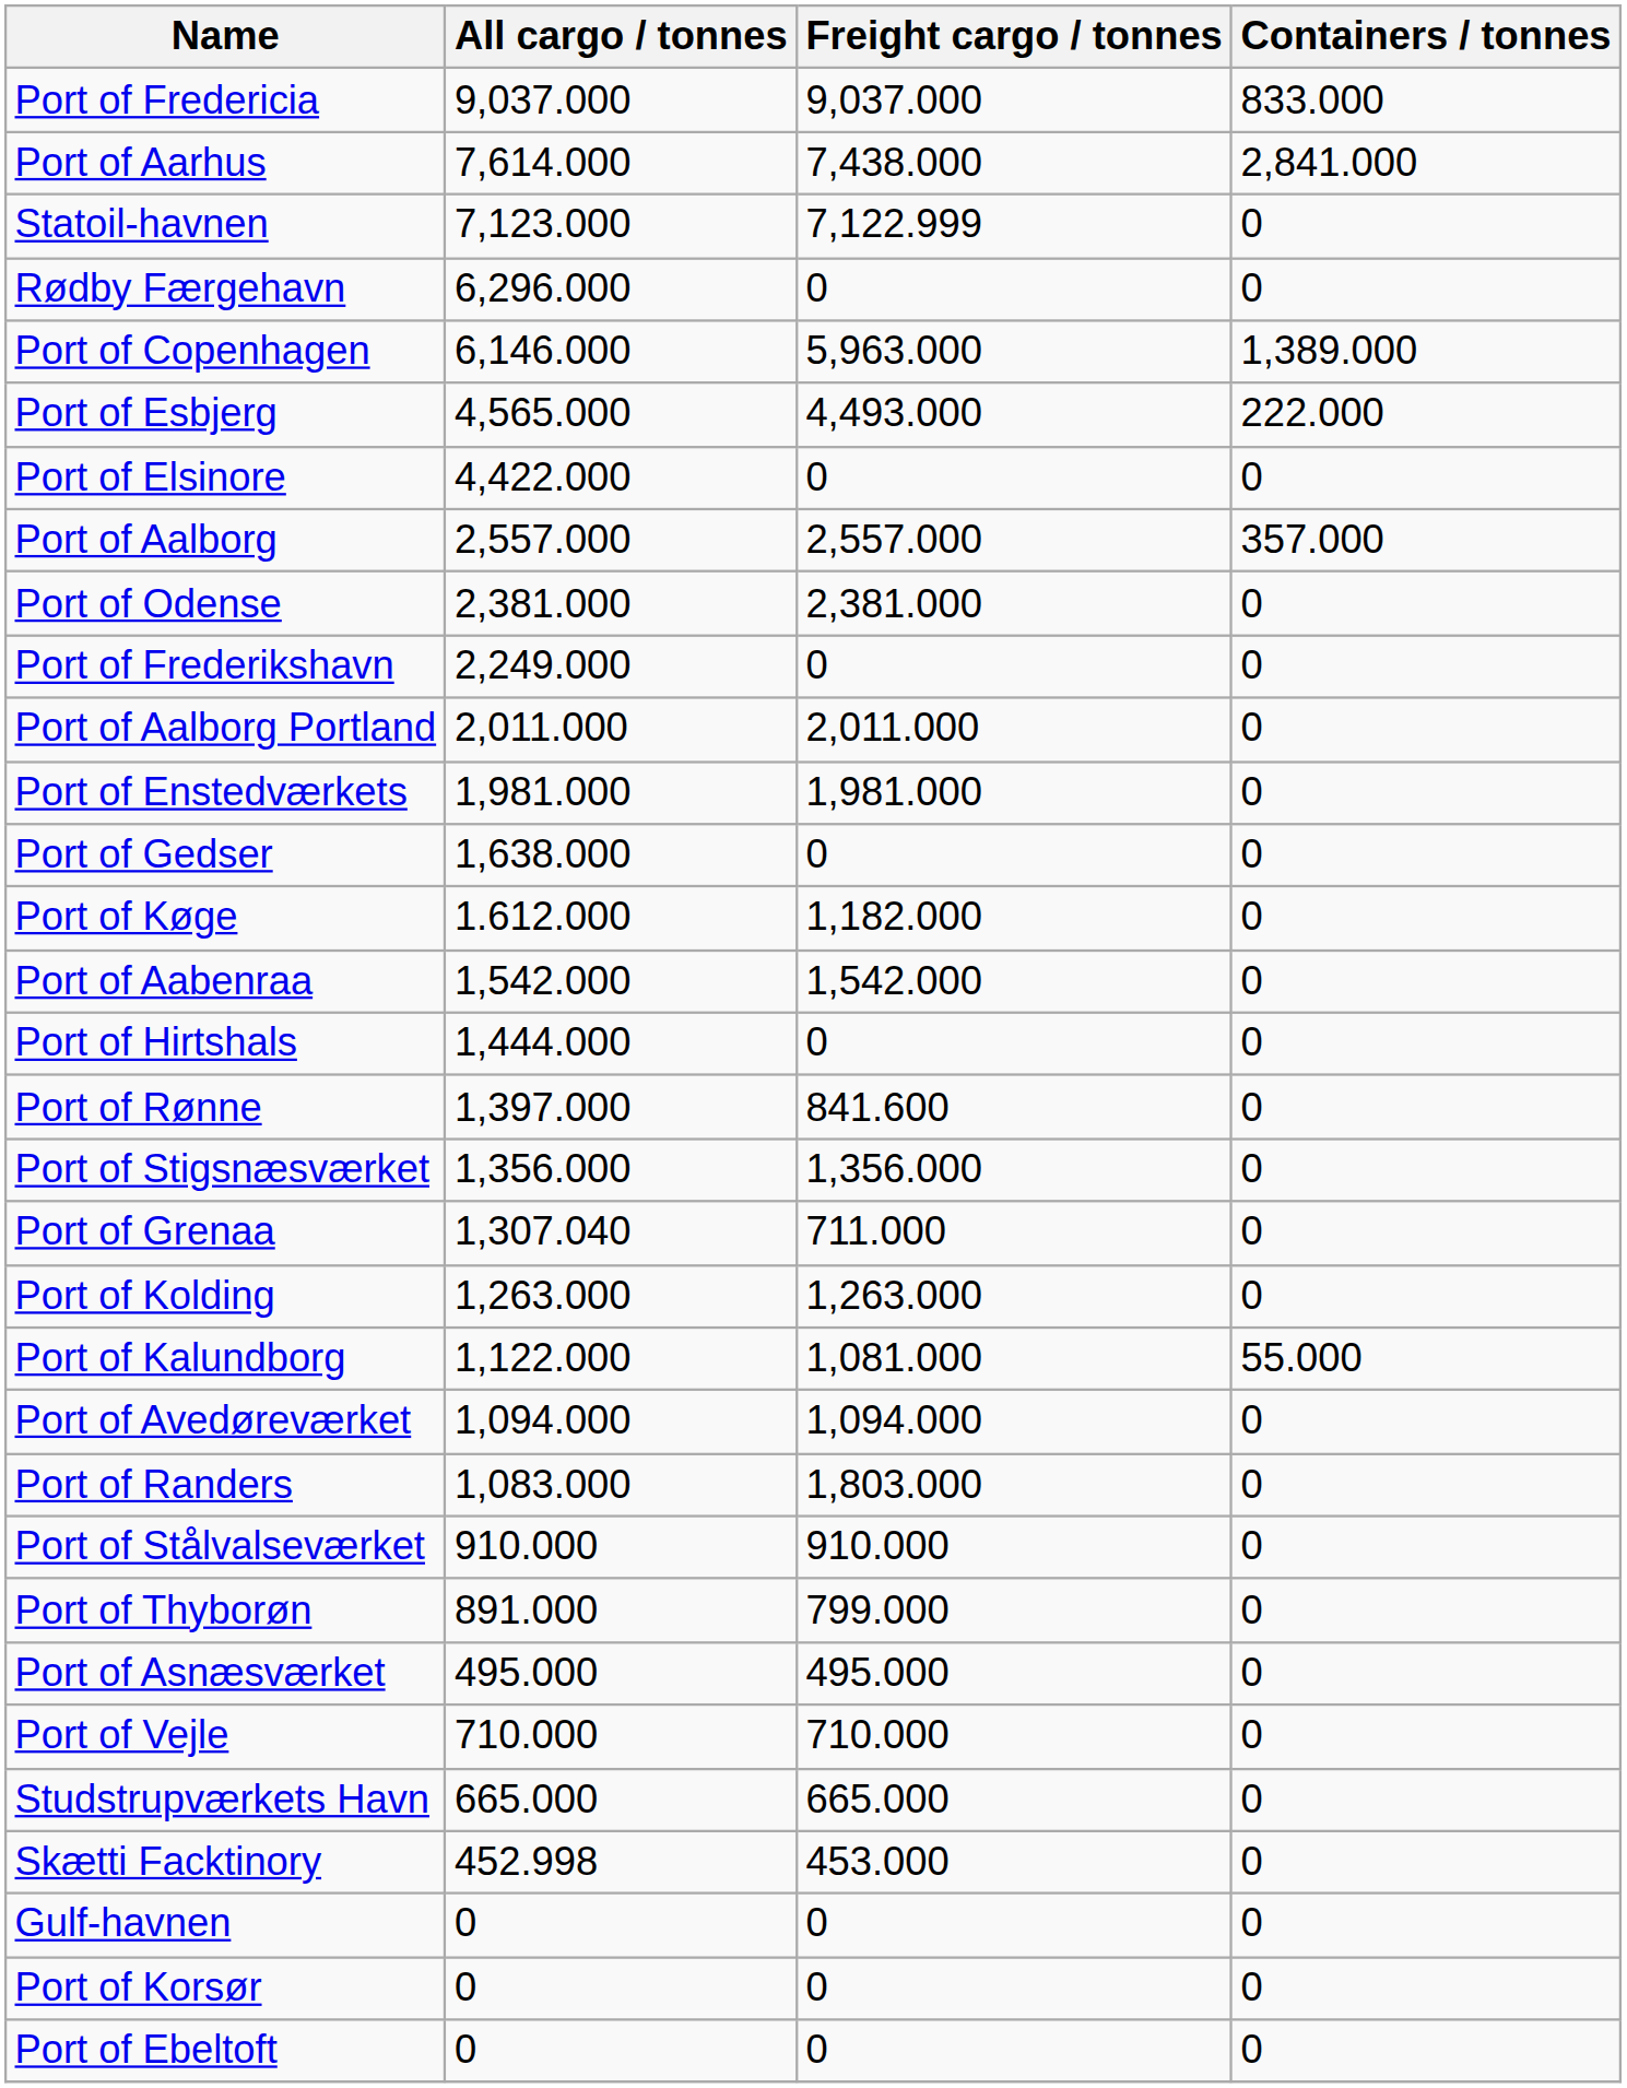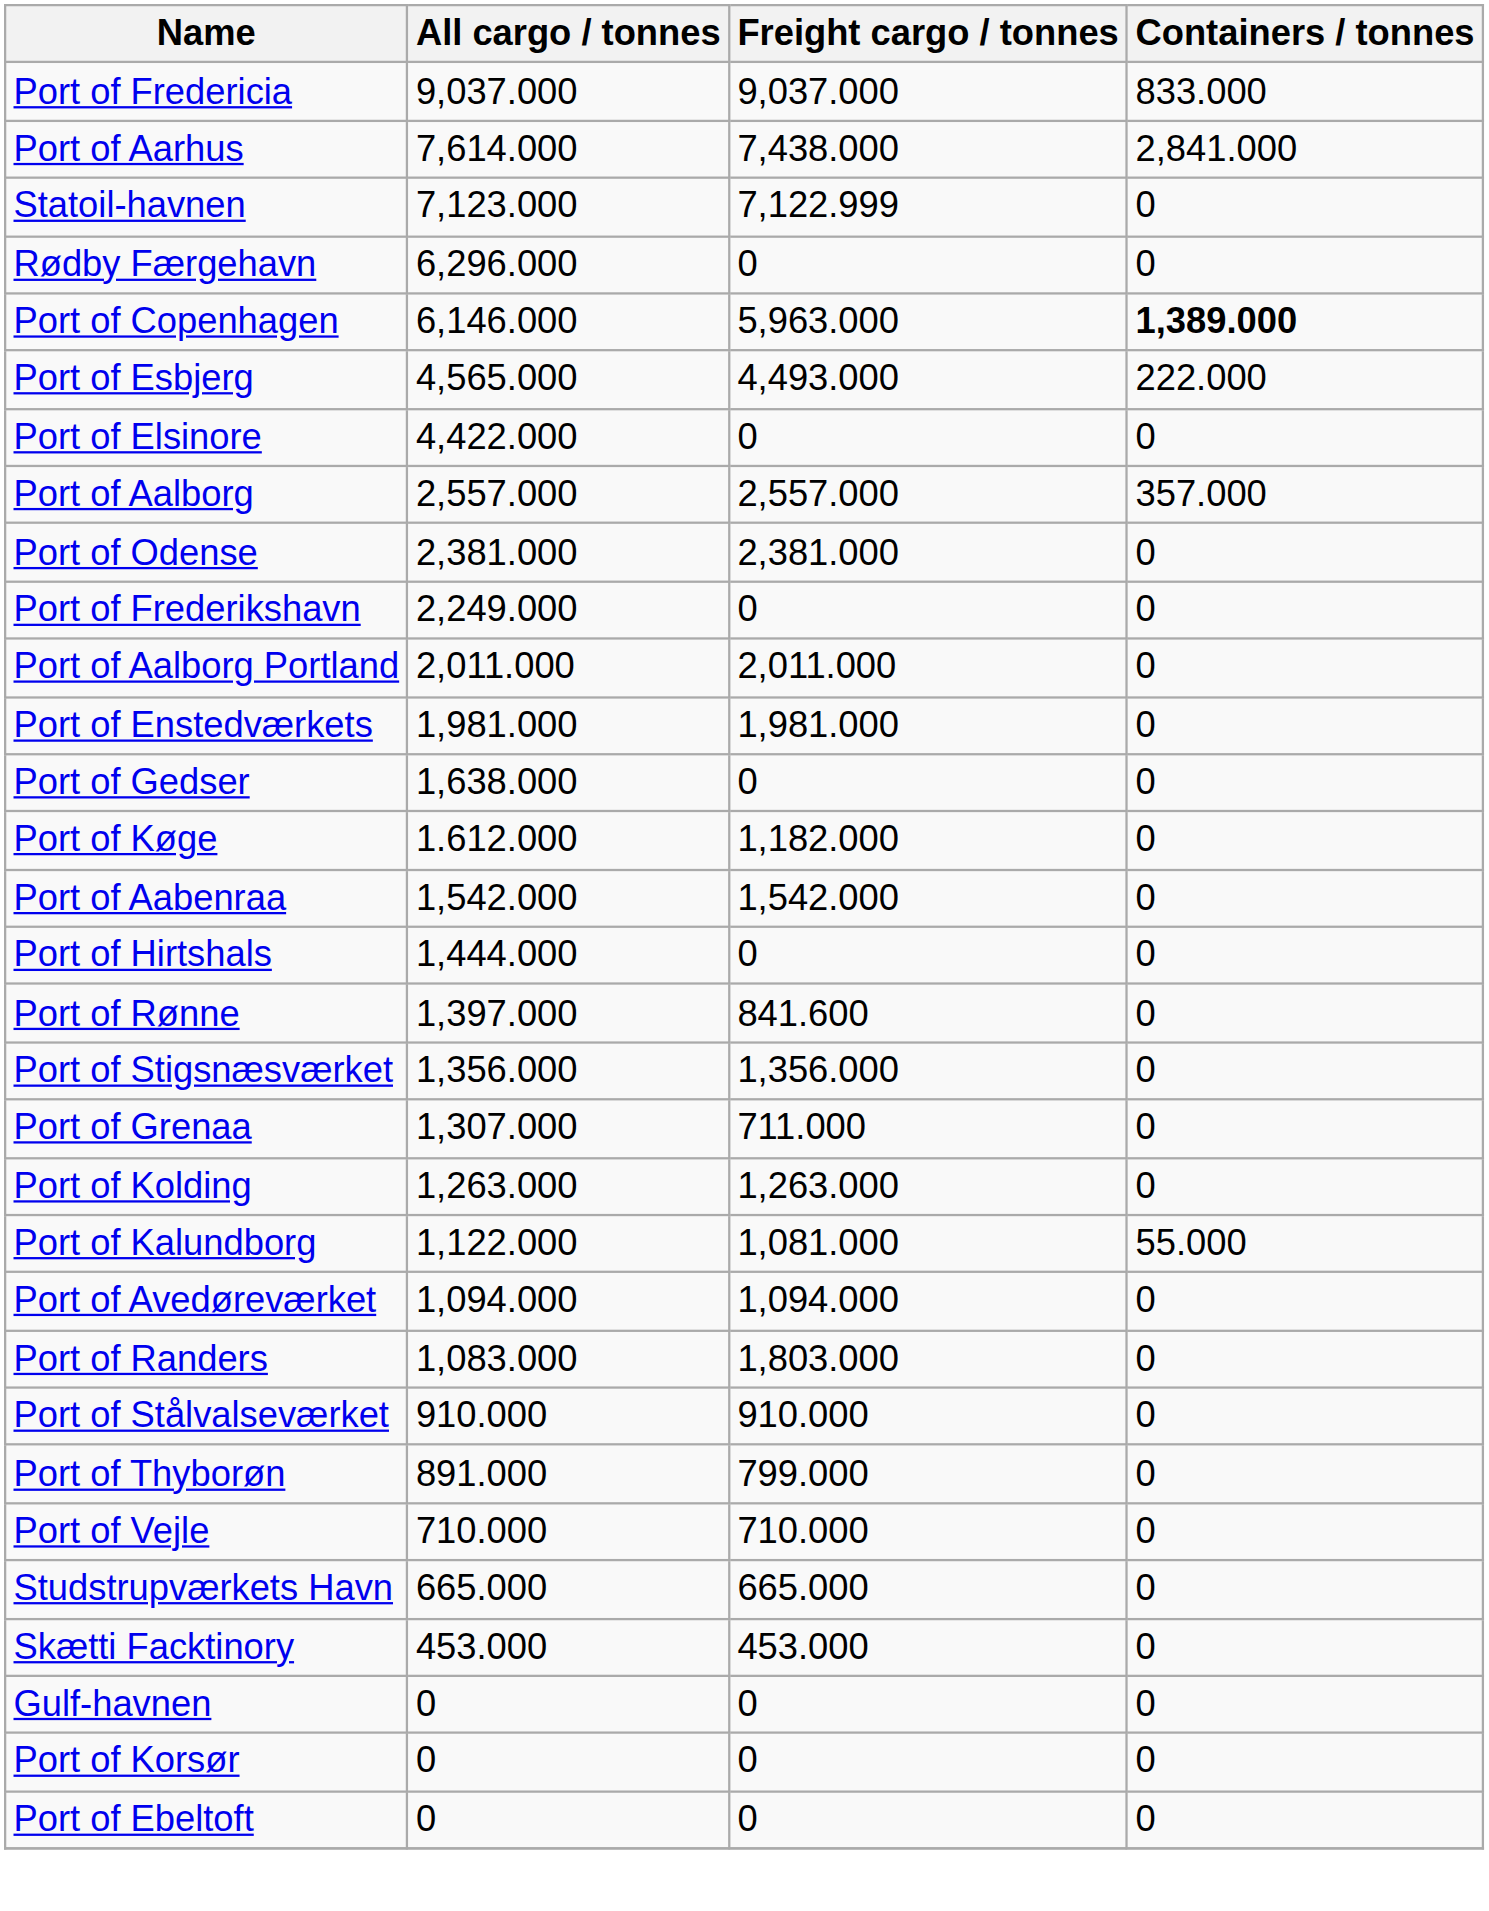 <table class="wikitable sortable">
 <tr>
 <th>Name</th>
 <th>All cargo / tonnes</th>
 <th>Freight cargo / tonnes</th>
 <th>Containers / tonnes</th>
 </tr>
 <tr>
 <td><a href='#'>Port of Fredericia</a></td>
 <td>9,037.000</td>
 <td>9,037.000</td>
 <td>833.000</td>
 </tr>
 <tr>
 <td><a href='#'>Port of Aarhus</a></td>
 <td>7,614.000</td>
 <td>7,438.000</td>
 <td>2,841.000</td>
 </tr>
 <tr>
 <td><a href='#'>Statoil-havnen</a></td>
 <td>7,123.000</td>
 <td>7,122.999</td>
 <td>0</td>
 </tr>
 <tr>
 <td><a href='#'>Rødby Færgehavn</a></td>
 <td>6,296.000</td>
 <td>0</td>
 <td>0</td>
 </tr>
 <tr>
 <td><a href='#'>Port of Copenhagen</a></td>
 <td>6,146.000</td>
 <td>5,963.000</td>
-<td>1,389.000</td>
+<td><strong>1,389.000</strong></td>
 </tr>
 <tr>
 <td><a href='#'>Port of Esbjerg</a></td>
 <td>4,565.000</td>
 <td>4,493.000</td>
 <td>222.000</td>
 </tr>
 <tr>
 <td><a href='#'>Port of Elsinore</a></td>
 <td>4,422.000</td>
 <td>0</td>
 <td>0</td>
 </tr>
 <tr>
 <td><a href='#'>Port of Aalborg</a></td>
 <td>2,557.000</td>
 <td>2,557.000</td>
 <td>357.000</td>
 </tr>
 <tr>
 <td><a href='#'>Port of Odense</a></td>
 <td>2,381.000</td>
 <td>2,381.000</td>
 <td>0</td>
 </tr>
 <tr>
 <td><a href='#'>Port of Frederikshavn</a></td>
 <td>2,249.000</td>
 <td>0</td>
 <td>0</td>
 </tr>
 <tr>
 <td><a href='#'>Port of Aalborg Portland</a></td>
 <td>2,011.000</td>
 <td>2,011.000</td>
 <td>0</td>
 </tr>
 <tr>
 <td><a href='#'>Port of Enstedværkets</a></td>
 <td>1,981.000</td>
 <td>1,981.000</td>
 <td>0</td>
 </tr>
 <tr>
 <td><a href='#'>Port of Gedser</a></td>
 <td>1,638.000</td>
 <td>0</td>
 <td>0</td>
 </tr>
 <tr>
 <td><a href='#'>Port of Køge</a></td>
 <td>1.612.000</td>
 <td>1,182.000</td>
 <td>0</td>
 </tr>
 <tr>
 <td><a href='#'>Port of Aabenraa</a></td>
 <td>1,542.000</td>
 <td>1,542.000</td>
 <td>0</td>
 </tr>
 <tr>
 <td><a href='#'>Port of Hirtshals</a></td>
 <td>1,444.000</td>
 <td>0</td>
 <td>0</td>
 </tr>
 <tr>
 <td><a href='#'>Port of Rønne</a></td>
 <td>1,397.000</td>
 <td>841.600</td>
 <td>0</td>
 </tr>
 <tr>
 <td><a href='#'>Port of Stigsnæsværket</a></td>
 <td>1,356.000</td>
 <td>1,356.000</td>
 <td>0</td>
 </tr>
 <tr>
 <td><a href='#'>Port of Grenaa</a></td>
-<td>1,307.040</td>
+<td>1,307.000</td>
 <td>711.000</td>
 <td>0</td>
 </tr>
 <tr>
 <td><a href='#'>Port of Kolding</a></td>
 <td>1,263.000</td>
 <td>1,263.000</td>
 <td>0</td>
 </tr>
 <tr>
 <td><a href='#'>Port of Kalundborg</a></td>
 <td>1,122.000</td>
 <td>1,081.000</td>
 <td>55.000</td>
 </tr>
 <tr>
 <td><a href='#'>Port of Avedøreværket</a></td>
 <td>1,094.000</td>
 <td>1,094.000</td>
 <td>0</td>
 </tr>
 <tr>
 <td><a href='#'>Port of Randers</a></td>
 <td>1,083.000</td>
 <td>1,803.000</td>
 <td>0</td>
 </tr>
 <tr>
 <td><a href='#'>Port of Stålvalseværket</a></td>
 <td>910.000</td>
 <td>910.000</td>
 <td>0</td>
 </tr>
 <tr>
 <td><a href='#'>Port of Thyborøn</a></td>
 <td>891.000</td>
 <td>799.000</td>
 <td>0</td>
 </tr>
 <tr>
-<td><a href='#'>Port of Asnæsværket</a></td>
-<td>495.000</td>
-<td>495.000</td>
-<td>0</td>
-</tr>
-<tr>
 <td><a href='#'>Port of Vejle</a></td>
 <td>710.000</td>
 <td>710.000</td>
 <td>0</td>
 </tr>
 <tr>
 <td><a href='#'>Studstrupværkets Havn</a></td>
 <td>665.000</td>
 <td>665.000</td>
 <td>0</td>
 </tr>
 <tr>
 <td><a href='#'>Skætti Facktinory</a></td>
-<td>452.998</td>
+<td>453.000</td>
 <td>453.000</td>
 <td>0</td>
 </tr>
 <tr>
 <td><a href='#'>Gulf-havnen</a></td>
 <td>0</td>
 <td>0</td>
 <td>0</td>
 </tr>
 <tr>
 <td><a href='#'>Port of Korsør</a></td>
 <td>0</td>
 <td>0</td>
 <td>0</td>
 </tr>
 <tr>
 <td><a href='#'>Port of Ebeltoft</a></td>
 <td>0</td>
 <td>0</td>
 <td>0</td>
 </tr>
 <tr>
 </tr>
 </table>
